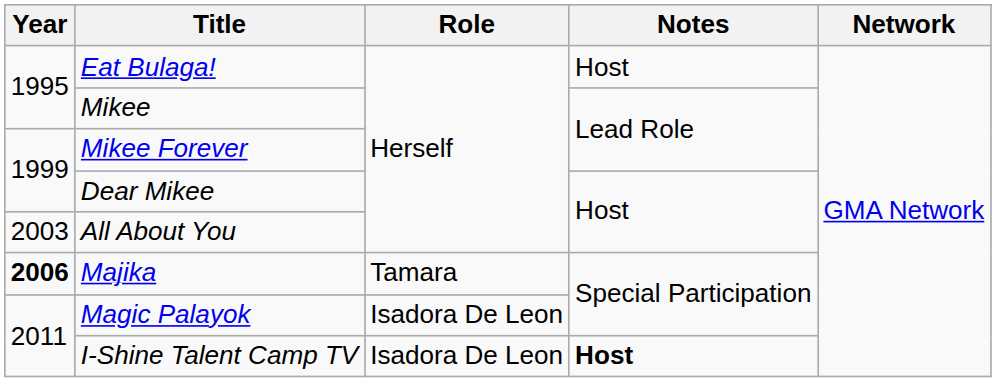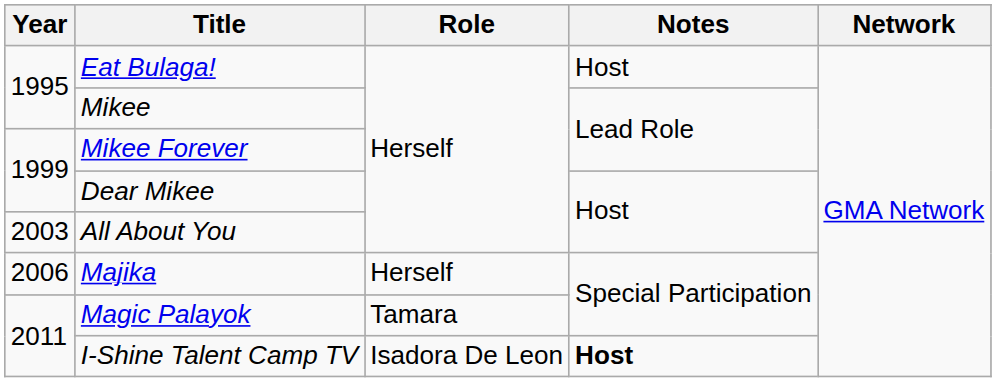 <table class="wikitable">
 <tr>
 <th>Year</th>
 <th>Title</th>
 <th>Role</th>
 <th>Notes</th>
 <th>Network</th>
 </tr>
 <tr>
 <td rowspan=2>1995</td>
 <td><em><a href='#'>Eat Bulaga!</a></em></td>
 <td rowspan=5>Herself</td>
 <td>Host</td>
 <td rowspan=8><a href='#'>GMA Network</a></td>
 </tr>
 <tr>
 <td><em>Mikee</em></td>
 <td rowspan=2>Lead Role</td>
 </tr>
 <tr>
 <td rowspan=2>1999</td>
 <td><em><a href='#'>Mikee Forever</a></em></td>
 </tr>
 <tr>
 <td><em>Dear Mikee</em></td>
 <td rowspan=2>Host</td>
 </tr>
 <tr>
 <td>2003</td>
 <td><em>All About You</em></td>
 </tr>
 <tr>
-<td><strong>2006</strong></td>
+<td>2006</td>
 <td><em><a href='#'>Majika</a></em></td>
-<td>Tamara</td>
+<td>Herself</td>
 <td rowspan=2>Special Participation</td>
 </tr>
 <tr>
 <td rowspan=2>2011</td>
 <td><em><a href='#'>Magic Palayok</a></em></td>
-<td>Isadora De Leon</td>
+<td>Tamara</td>
 </tr>
 <tr>
 <td><em>I-Shine Talent Camp TV</em></td>
 <td>Isadora De Leon</td>
 <td><strong>Host</strong></td>
 </tr>
 </table>
